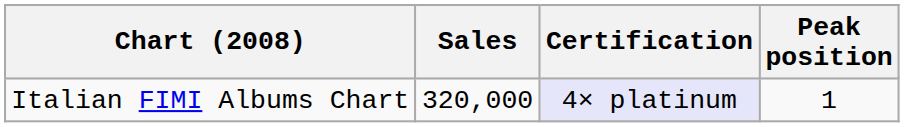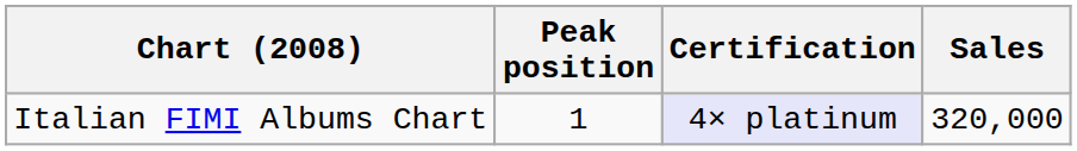 <table class="wikitable">
 <tr>
 <th align="center">Chart (2008)</th>
+<th align="center">Peak<br>position</th>
+<th align="center">Certification</th>
 <th align="center">Sales</th>
-<th align="center">Certification</th>
-<th align="center">Peak<br>position</th>
 </tr>
 <tr>
 <td align="left">Italian <a href='#'>FIMI</a> Albums Chart</td>
+<td align="center">1</td>
+<td align="center" style="background: lavender;">4× platinum</td>
 <td align="center">320,000</td>
-<td align="center" style="background: lavender;">4× platinum</td>
-<td align="center">1</td>
 </tr>
 </table>
